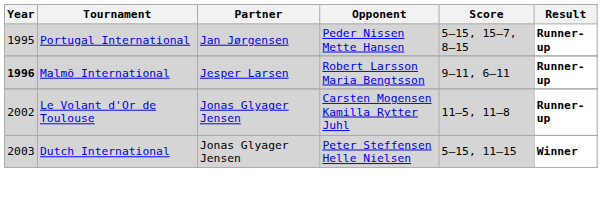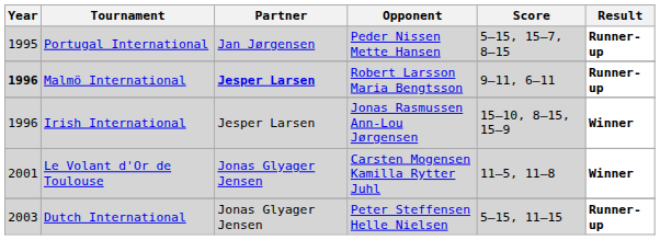 <table class="sortable wikitable" style="font-size: 90%;">
 <tr>
 <th>Year</th>
 <th>Tournament</th>
 <th>Partner</th>
 <th>Opponent</th>
 <th>Score</th>
 <th>Result</th>
 </tr>
 <tr style="background:#D5D5D5">
 <td align="center">1995</td>
 <td align="left"><a href='#'>Portugal International</a></td>
 <td align="left"> <a href='#'>Jan Jørgensen</a></td>
 <td align="left"> <a href='#'>Peder Nissen</a> <br>  <a href='#'>Mette Hansen</a></td>
 <td align="left">5–15, 15–7, 8–15</td>
 <td style="text-align:left; background: white"> <strong>Runner-up</strong></td>
 </tr>
 <tr>
 </tr>
 <tr style="background:#D5D5D5">
 <td align="center"><strong>1996</strong></td>
 <td align="left"><a href='#'>Malmö International</a></td>
-<td align="left"> <a href='#'>Jesper Larsen</a></td>
+<td align="left"><strong> <a href='#'>Jesper Larsen</a></strong></td>
 <td align="left"> <a href='#'>Robert Larsson</a> <br>  <a href='#'>Maria Bengtsson</a></td>
 <td align="left">9–11, 6–11</td>
 <td style="text-align:left; background:white"> <strong>Runner-up</strong></td>
 </tr>
 <tr>
 </tr>
+<tr style="background:#D5D5D5">
+<td align="center">1996</td>
+<td align="left"><a href='#'>Irish International</a></td>
+<td align="left"> Jesper Larsen</td>
+<td align="left"> <a href='#'>Jonas Rasmussen</a> <br>  <a href='#'>Ann-Lou Jørgensen</a></td>
+<td align="left">15–10, 8–15, 15–9</td>
+<td style="text-align:left; background:white"> <strong>Winner</strong></td>
+</tr>
 <tr>
 </tr>
 <tr style="background:#D5D5D5">
-<td align="center">2002</td>
+<td align="center">2001</td>
 <td align="left"><a href='#'>Le Volant d'Or de Toulouse</a></td>
 <td align="left"> <a href='#'>Jonas Glyager Jensen</a></td>
 <td align="left"> <a href='#'>Carsten Mogensen</a> <br>  <a href='#'>Kamilla Rytter Juhl</a></td>
 <td align="left">11–5, 11–8</td>
-<td style="text-align:left; background:white"> <strong>Runner-up</strong></td>
+<td style="text-align:left; background:white"> <strong>Winner</strong></td>
 </tr>
 <tr>
 </tr>
 <tr style="background:#D5D5D5">
 <td align="center">2003</td>
 <td align="left"><a href='#'>Dutch International</a></td>
 <td align="left"> Jonas Glyager Jensen</td>
 <td align="left"> <a href='#'>Peter Steffensen</a><br> <a href='#'>Helle Nielsen</a></td>
 <td align="left">5–15, 11–15</td>
-<td style="text-align:left; background:white"> <strong>Winner</strong></td>
+<td style="text-align:left; background:white"> <strong>Runner-up</strong></td>
 </tr>
 </table>
